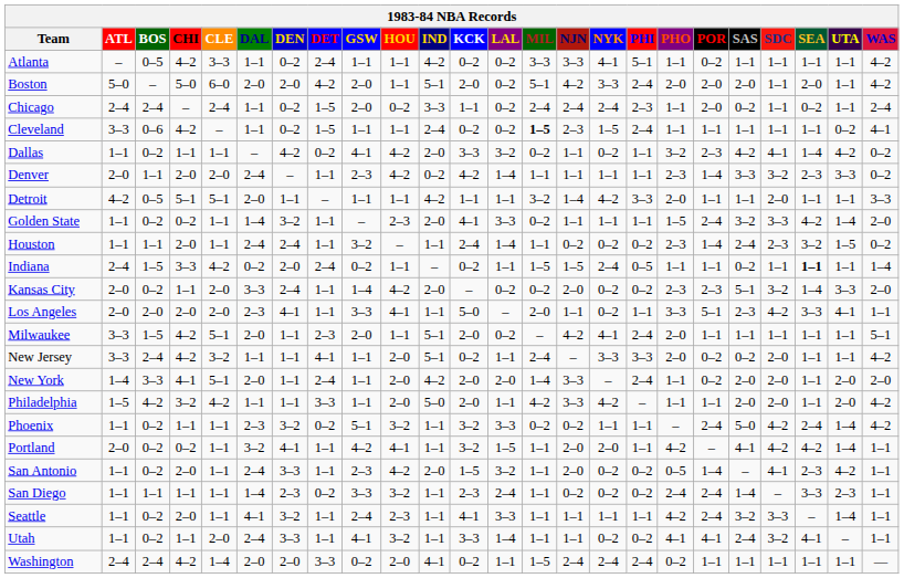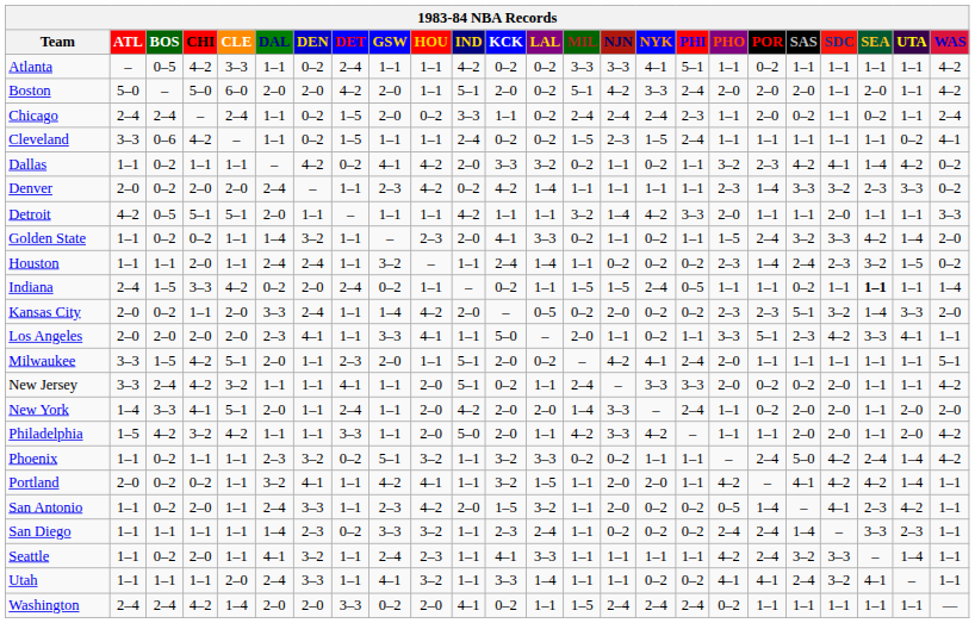 <table class="wikitable" style="font-size:95%; text-align:center;">
 <tr>
 <th colspan=24>1983-84 NBA Records</th>
 </tr>
 <tr>
 <th width=100>Team</th>
 <th style="background:#FF0000;color:#FFFFFF;width=35">ATL</th>
 <th style="background:#006400;color:#FFFFFF;width=35">BOS</th>
 <th style="background:#FF0000;color:#000000;width=35">CHI</th>
 <th style="background:#FF8C00;color:#FFFFFF;width=35">CLE</th>
 <th style="background:#008000;color:#00008B;width=35">DAL</th>
 <th style="background:#0000CD;color:#FFD700;width=35">DEN</th>
 <th style="background:#0000FF;color:#FF0000;width=35">DET</th>
 <th style="background:#0000FF;color:#FFD700;width=35">GSW</th>
 <th style="background:#FF0000;color:#FFD700;width=35">HOU</th>
 <th style="background:#000080;color:#FFD700;width=35">IND</th>
 <th style="background:#0000FF;color:#FFFFFF;width=35">KCK</th>
 <th style="background:#800080;color:#FFD700;width=35">LAL</th>
 <th style="background:#006400;color:#B22222;width=35">MIL</th>
 <th style="background:#B0170C;color:#00056D;width=35">NJN</th>
 <th style="background:#0000FF;color:#FF8C00;width=35">NYK</th>
 <th style="background:#FF0000;color:#0000FF;width=35">PHI</th>
 <th style="background:#800080;color:#FF4500;width=35">PHO</th>
 <th style="background:#000000;color:#FF0000;width=35">POR</th>
 <th style="background:#000000;color:#C0C0C0;width=35">SAS</th>
 <th style="background:#F9160D;color:#1A2E8B;width=35">SDC</th>
 <th style="background:#005831;color:#FFC322;width=35">SEA</th>
 <th style="background:#36004A;color:#FFFF00;width=35">UTA</th>
 <th style="background:#DC143C;color:#0000CD;width=35">WAS</th>
 </tr>
 <tr>
 <td style="text-align:left;"><a href='#'>Atlanta</a></td>
 <td>–</td>
 <td>0–5</td>
 <td>4–2</td>
 <td>3–3</td>
 <td>1–1</td>
 <td>0–2</td>
 <td>2–4</td>
 <td>1–1</td>
 <td>1–1</td>
 <td>4–2</td>
 <td>0–2</td>
 <td>0–2</td>
 <td>3–3</td>
 <td>3–3</td>
 <td>4–1</td>
 <td>5–1</td>
 <td>1–1</td>
 <td>0–2</td>
 <td>1–1</td>
 <td>1–1</td>
 <td>1–1</td>
 <td>1–1</td>
 <td>4–2</td>
 </tr>
 <tr>
 <td style="text-align:left;"><a href='#'>Boston</a></td>
 <td>5–0</td>
 <td>–</td>
 <td>5–0</td>
 <td>6–0</td>
 <td>2–0</td>
 <td>2–0</td>
 <td>4–2</td>
 <td>2–0</td>
 <td>1–1</td>
 <td>5–1</td>
 <td>2–0</td>
 <td>0–2</td>
 <td>5–1</td>
 <td>4–2</td>
 <td>3–3</td>
 <td>2–4</td>
 <td>2–0</td>
 <td>2–0</td>
 <td>2–0</td>
 <td>1–1</td>
 <td>2–0</td>
 <td>1–1</td>
 <td>4–2</td>
 </tr>
 <tr>
 <td style="text-align:left;"><a href='#'>Chicago</a></td>
 <td>2–4</td>
 <td>2–4</td>
 <td>–</td>
 <td>2–4</td>
 <td>1–1</td>
 <td>0–2</td>
 <td>1–5</td>
 <td>2–0</td>
 <td>0–2</td>
 <td>3–3</td>
 <td>1–1</td>
 <td>0–2</td>
 <td>2–4</td>
 <td>2–4</td>
 <td>2–4</td>
 <td>2–3</td>
 <td>1–1</td>
 <td>2–0</td>
 <td>0–2</td>
 <td>1–1</td>
 <td>0–2</td>
 <td>1–1</td>
 <td>2–4</td>
 </tr>
 <tr>
 <td style="text-align:left;"><a href='#'>Cleveland</a></td>
 <td>3–3</td>
 <td>0–6</td>
 <td>4–2</td>
 <td>–</td>
 <td>1–1</td>
 <td>0–2</td>
 <td>1–5</td>
 <td>1–1</td>
 <td>1–1</td>
 <td>2–4</td>
 <td>0–2</td>
 <td>0–2</td>
-<td><strong>1–5</strong></td>
+<td>1–5</td>
 <td>2–3</td>
 <td>1–5</td>
 <td>2–4</td>
 <td>1–1</td>
 <td>1–1</td>
 <td>1–1</td>
 <td>1–1</td>
 <td>1–1</td>
 <td>0–2</td>
 <td>4–1</td>
 </tr>
 <tr>
 <td style="text-align:left;"><a href='#'>Dallas</a></td>
 <td>1–1</td>
 <td>0–2</td>
 <td>1–1</td>
 <td>1–1</td>
 <td>–</td>
 <td>4–2</td>
 <td>0–2</td>
 <td>4–1</td>
 <td>4–2</td>
 <td>2–0</td>
 <td>3–3</td>
 <td>3–2</td>
 <td>0–2</td>
 <td>1–1</td>
 <td>0–2</td>
 <td>1–1</td>
 <td>3–2</td>
 <td>2–3</td>
 <td>4–2</td>
 <td>4–1</td>
 <td>1–4</td>
 <td>4–2</td>
 <td>0–2</td>
 </tr>
 <tr>
 <td style="text-align:left;"><a href='#'>Denver</a></td>
 <td>2–0</td>
-<td>1–1</td>
+<td>0–2</td>
 <td>2–0</td>
 <td>2–0</td>
 <td>2–4</td>
 <td>–</td>
 <td>1–1</td>
 <td>2–3</td>
 <td>4–2</td>
 <td>0–2</td>
 <td>4–2</td>
 <td>1–4</td>
 <td>1–1</td>
 <td>1–1</td>
 <td>1–1</td>
 <td>1–1</td>
 <td>2–3</td>
 <td>1–4</td>
 <td>3–3</td>
 <td>3–2</td>
 <td>2–3</td>
 <td>3–3</td>
 <td>0–2</td>
 </tr>
 <tr>
 <td style="text-align:left;"><a href='#'>Detroit</a></td>
 <td>4–2</td>
 <td>0–5</td>
 <td>5–1</td>
 <td>5–1</td>
 <td>2–0</td>
 <td>1–1</td>
 <td>–</td>
 <td>1–1</td>
 <td>1–1</td>
 <td>4–2</td>
 <td>1–1</td>
 <td>1–1</td>
 <td>3–2</td>
 <td>1–4</td>
 <td>4–2</td>
 <td>3–3</td>
 <td>2–0</td>
 <td>1–1</td>
 <td>1–1</td>
 <td>2–0</td>
 <td>1–1</td>
 <td>1–1</td>
 <td>3–3</td>
 </tr>
 <tr>
 <td style="text-align:left;"><a href='#'>Golden State</a></td>
 <td>1–1</td>
 <td>0–2</td>
 <td>0–2</td>
 <td>1–1</td>
 <td>1–4</td>
 <td>3–2</td>
 <td>1–1</td>
 <td>–</td>
 <td>2–3</td>
 <td>2–0</td>
 <td>4–1</td>
 <td>3–3</td>
 <td>0–2</td>
 <td>1–1</td>
-<td>1–1</td>
+<td>0–2</td>
 <td>1–1</td>
 <td>1–5</td>
 <td>2–4</td>
 <td>3–2</td>
 <td>3–3</td>
 <td>4–2</td>
 <td>1–4</td>
 <td>2–0</td>
 </tr>
 <tr>
 <td style="text-align:left;"><a href='#'>Houston</a></td>
 <td>1–1</td>
 <td>1–1</td>
 <td>2–0</td>
 <td>1–1</td>
 <td>2–4</td>
 <td>2–4</td>
 <td>1–1</td>
 <td>3–2</td>
 <td>–</td>
 <td>1–1</td>
 <td>2–4</td>
 <td>1–4</td>
 <td>1–1</td>
 <td>0–2</td>
 <td>0–2</td>
 <td>0–2</td>
 <td>2–3</td>
 <td>1–4</td>
 <td>2–4</td>
 <td>2–3</td>
 <td>3–2</td>
 <td>1–5</td>
 <td>0–2</td>
 </tr>
 <tr>
 <td style="text-align:left;"><a href='#'>Indiana</a></td>
 <td>2–4</td>
 <td>1–5</td>
 <td>3–3</td>
 <td>4–2</td>
 <td>0–2</td>
 <td>2–0</td>
 <td>2–4</td>
 <td>0–2</td>
 <td>1–1</td>
 <td>–</td>
 <td>0–2</td>
 <td>1–1</td>
 <td>1–5</td>
 <td>1–5</td>
 <td>2–4</td>
 <td>0–5</td>
 <td>1–1</td>
 <td>1–1</td>
 <td>0–2</td>
 <td>1–1</td>
 <td><strong>1–1</strong></td>
 <td>1–1</td>
 <td>1–4</td>
 </tr>
 <tr>
 <td style="text-align:left;"><a href='#'>Kansas City</a></td>
 <td>2–0</td>
 <td>0–2</td>
 <td>1–1</td>
 <td>2–0</td>
 <td>3–3</td>
 <td>2–4</td>
 <td>1–1</td>
 <td>1–4</td>
 <td>4–2</td>
 <td>2–0</td>
 <td>–</td>
-<td>0–2</td>
+<td>0–5</td>
 <td>0–2</td>
 <td>2–0</td>
 <td>0–2</td>
 <td>0–2</td>
 <td>2–3</td>
 <td>2–3</td>
 <td>5–1</td>
 <td>3–2</td>
 <td>1–4</td>
 <td>3–3</td>
 <td>2–0</td>
 </tr>
 <tr>
 <td style="text-align:left;"><a href='#'>Los Angeles</a></td>
 <td>2–0</td>
 <td>2–0</td>
 <td>2–0</td>
 <td>2–0</td>
 <td>2–3</td>
 <td>4–1</td>
 <td>1–1</td>
 <td>3–3</td>
 <td>4–1</td>
 <td>1–1</td>
 <td>5–0</td>
 <td>–</td>
 <td>2–0</td>
 <td>1–1</td>
 <td>0–2</td>
 <td>1–1</td>
 <td>3–3</td>
 <td>5–1</td>
 <td>2–3</td>
 <td>4–2</td>
 <td>3–3</td>
 <td>4–1</td>
 <td>1–1</td>
 </tr>
 <tr>
 <td style="text-align:left;"><a href='#'>Milwaukee</a></td>
 <td>3–3</td>
 <td>1–5</td>
 <td>4–2</td>
 <td>5–1</td>
 <td>2–0</td>
 <td>1–1</td>
 <td>2–3</td>
 <td>2–0</td>
 <td>1–1</td>
 <td>5–1</td>
 <td>2–0</td>
 <td>0–2</td>
 <td>–</td>
 <td>4–2</td>
 <td>4–1</td>
 <td>2–4</td>
 <td>2–0</td>
 <td>1–1</td>
 <td>1–1</td>
 <td>1–1</td>
 <td>1–1</td>
 <td>1–1</td>
 <td>5–1</td>
 </tr>
 <tr>
 <td style="text-align:left;">New Jersey</td>
 <td>3–3</td>
 <td>2–4</td>
 <td>4–2</td>
 <td>3–2</td>
 <td>1–1</td>
 <td>1–1</td>
 <td>4–1</td>
 <td>1–1</td>
 <td>2–0</td>
 <td>5–1</td>
 <td>0–2</td>
 <td>1–1</td>
 <td>2–4</td>
 <td>–</td>
 <td>3–3</td>
 <td>3–3</td>
 <td>2–0</td>
 <td>0–2</td>
 <td>0–2</td>
 <td>2–0</td>
 <td>1–1</td>
 <td>1–1</td>
 <td>4–2</td>
 </tr>
 <tr>
 <td style="text-align:left;"><a href='#'>New York</a></td>
 <td>1–4</td>
 <td>3–3</td>
 <td>4–1</td>
 <td>5–1</td>
 <td>2–0</td>
 <td>1–1</td>
 <td>2–4</td>
 <td>1–1</td>
 <td>2–0</td>
 <td>4–2</td>
 <td>2–0</td>
 <td>2–0</td>
 <td>1–4</td>
 <td>3–3</td>
 <td>–</td>
 <td>2–4</td>
 <td>1–1</td>
 <td>0–2</td>
 <td>2–0</td>
 <td>2–0</td>
 <td>1–1</td>
 <td>2–0</td>
 <td>2–0</td>
 </tr>
 <tr>
 <td style="text-align:left;"><a href='#'>Philadelphia</a></td>
 <td>1–5</td>
 <td>4–2</td>
 <td>3–2</td>
 <td>4–2</td>
 <td>1–1</td>
 <td>1–1</td>
 <td>3–3</td>
 <td>1–1</td>
 <td>2–0</td>
 <td>5–0</td>
 <td>2–0</td>
 <td>1–1</td>
 <td>4–2</td>
 <td>3–3</td>
 <td>4–2</td>
 <td>–</td>
 <td>1–1</td>
 <td>1–1</td>
 <td>2–0</td>
 <td>2–0</td>
 <td>1–1</td>
 <td>2–0</td>
 <td>4–2</td>
 </tr>
 <tr>
 <td style="text-align:left;"><a href='#'>Phoenix</a></td>
 <td>1–1</td>
 <td>0–2</td>
 <td>1–1</td>
 <td>1–1</td>
 <td>2–3</td>
 <td>3–2</td>
 <td>0–2</td>
 <td>5–1</td>
 <td>3–2</td>
 <td>1–1</td>
 <td>3–2</td>
 <td>3–3</td>
 <td>0–2</td>
 <td>0–2</td>
 <td>1–1</td>
 <td>1–1</td>
 <td>–</td>
 <td>2–4</td>
 <td>5–0</td>
 <td>4–2</td>
 <td>2–4</td>
 <td>1–4</td>
 <td>4–2</td>
 </tr>
 <tr>
 <td style="text-align:left;"><a href='#'>Portland</a></td>
 <td>2–0</td>
 <td>0–2</td>
 <td>0–2</td>
 <td>1–1</td>
 <td>3–2</td>
 <td>4–1</td>
 <td>1–1</td>
 <td>4–2</td>
 <td>4–1</td>
 <td>1–1</td>
 <td>3–2</td>
 <td>1–5</td>
 <td>1–1</td>
 <td>2–0</td>
 <td>2–0</td>
 <td>1–1</td>
 <td>4–2</td>
 <td>–</td>
 <td>4–1</td>
 <td>4–2</td>
 <td>4–2</td>
 <td>1–4</td>
 <td>1–1</td>
 </tr>
 <tr>
 <td style="text-align:left;"><a href='#'>San Antonio</a></td>
 <td>1–1</td>
 <td>0–2</td>
 <td>2–0</td>
 <td>1–1</td>
 <td>2–4</td>
 <td>3–3</td>
 <td>1–1</td>
 <td>2–3</td>
 <td>4–2</td>
 <td>2–0</td>
 <td>1–5</td>
 <td>3–2</td>
 <td>1–1</td>
 <td>2–0</td>
 <td>0–2</td>
 <td>0–2</td>
 <td>0–5</td>
 <td>1–4</td>
 <td>–</td>
 <td>4–1</td>
 <td>2–3</td>
 <td>4–2</td>
 <td>1–1</td>
 </tr>
 <tr>
 <td style="text-align:left;"><a href='#'>San Diego</a></td>
 <td>1–1</td>
 <td>1–1</td>
 <td>1–1</td>
 <td>1–1</td>
 <td>1–4</td>
 <td>2–3</td>
 <td>0–2</td>
 <td>3–3</td>
 <td>3–2</td>
 <td>1–1</td>
 <td>2–3</td>
 <td>2–4</td>
 <td>1–1</td>
 <td>0–2</td>
 <td>0–2</td>
 <td>0–2</td>
 <td>2–4</td>
 <td>2–4</td>
 <td>1–4</td>
 <td>–</td>
 <td>3–3</td>
 <td>2–3</td>
 <td>1–1</td>
 </tr>
 <tr>
 <td style="text-align:left;"><a href='#'>Seattle</a></td>
 <td>1–1</td>
 <td>0–2</td>
 <td>2–0</td>
 <td>1–1</td>
 <td>4–1</td>
 <td>3–2</td>
 <td>1–1</td>
 <td>2–4</td>
 <td>2–3</td>
 <td>1–1</td>
 <td>4–1</td>
 <td>3–3</td>
 <td>1–1</td>
 <td>1–1</td>
 <td>1–1</td>
 <td>1–1</td>
 <td>4–2</td>
 <td>2–4</td>
 <td>3–2</td>
 <td>3–3</td>
 <td>–</td>
 <td>1–4</td>
 <td>1–1</td>
 </tr>
 <tr>
 <td style="text-align:left;"><a href='#'>Utah</a></td>
 <td>1–1</td>
-<td>0–2</td>
+<td>1–1</td>
 <td>1–1</td>
 <td>2–0</td>
 <td>2–4</td>
 <td>3–3</td>
 <td>1–1</td>
 <td>4–1</td>
 <td>3–2</td>
 <td>1–1</td>
 <td>3–3</td>
 <td>1–4</td>
 <td>1–1</td>
 <td>1–1</td>
 <td>0–2</td>
 <td>0–2</td>
 <td>4–1</td>
 <td>4–1</td>
 <td>2–4</td>
 <td>3–2</td>
 <td>4–1</td>
 <td>–</td>
 <td>1–1</td>
 </tr>
 <tr>
 <td style="text-align:left;"><a href='#'>Washington</a></td>
 <td>2–4</td>
 <td>2–4</td>
 <td>4–2</td>
 <td>1–4</td>
 <td>2–0</td>
 <td>2–0</td>
 <td>3–3</td>
 <td>0–2</td>
 <td>2–0</td>
 <td>4–1</td>
 <td>0–2</td>
 <td>1–1</td>
 <td>1–5</td>
 <td>2–4</td>
 <td>2–4</td>
 <td>2–4</td>
 <td>0–2</td>
 <td>1–1</td>
 <td>1–1</td>
 <td>1–1</td>
 <td>1–1</td>
 <td>1–1</td>
 <td>—</td>
 </tr>
 </table>
